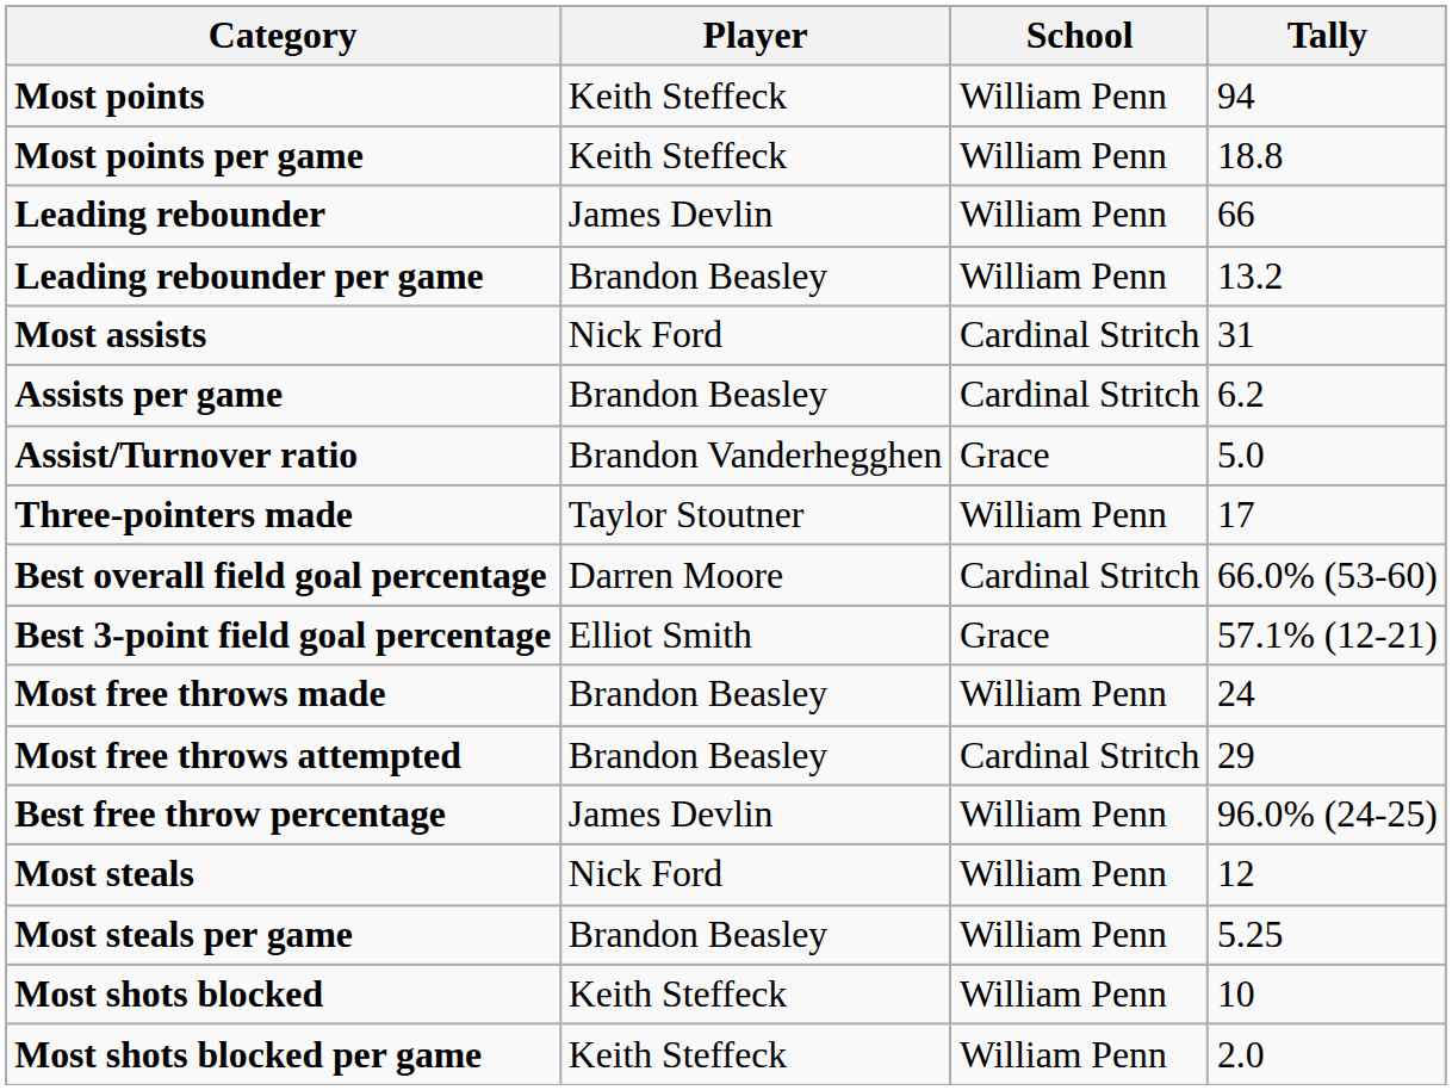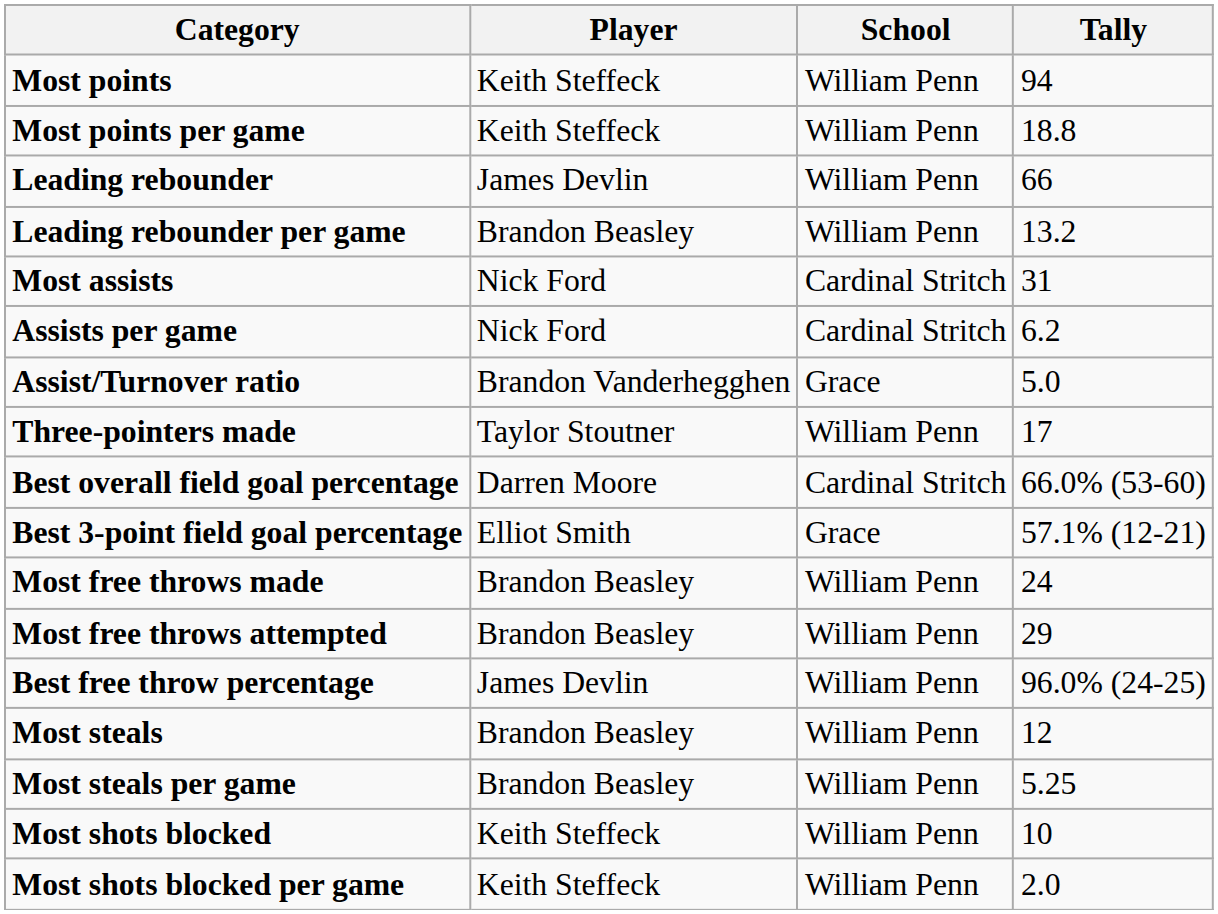 <table class="wikitable sortable">
 <tr>
 <th>Category</th>
 <th>Player</th>
 <th>School</th>
 <th>Tally</th>
 </tr>
 <tr>
 <td><strong>Most points</strong></td>
 <td>Keith Steffeck</td>
 <td>William Penn</td>
 <td>94</td>
 </tr>
 <tr>
 <td><strong>Most points per game</strong></td>
 <td>Keith Steffeck</td>
 <td>William Penn</td>
 <td>18.8</td>
 </tr>
 <tr>
 <td><strong>Leading rebounder</strong></td>
 <td>James Devlin</td>
 <td>William Penn</td>
 <td>66</td>
 </tr>
 <tr>
 <td><strong>Leading rebounder per game</strong></td>
 <td>Brandon Beasley</td>
 <td>William Penn</td>
 <td>13.2</td>
 </tr>
 <tr>
 <td><strong>Most assists</strong></td>
 <td>Nick Ford</td>
 <td>Cardinal Stritch</td>
 <td>31</td>
 </tr>
 <tr>
 <td><strong>Assists per game</strong></td>
-<td>Brandon Beasley</td>
+<td>Nick Ford</td>
 <td>Cardinal Stritch</td>
 <td>6.2</td>
 </tr>
 <tr>
 <td><strong>Assist/Turnover ratio</strong></td>
 <td>Brandon Vanderhegghen</td>
 <td>Grace</td>
 <td>5.0</td>
 </tr>
 <tr>
 <td><strong>Three-pointers made</strong></td>
 <td>Taylor Stoutner</td>
 <td>William Penn</td>
 <td>17</td>
 </tr>
 <tr>
 <td><strong>Best overall field goal percentage</strong></td>
 <td>Darren Moore</td>
 <td>Cardinal Stritch</td>
 <td>66.0% (53-60)</td>
 </tr>
 <tr>
 <td><strong>Best 3-point field goal percentage</strong></td>
 <td>Elliot Smith</td>
 <td>Grace</td>
 <td>57.1% (12-21)</td>
 </tr>
 <tr>
 <td><strong>Most free throws made</strong></td>
 <td>Brandon Beasley</td>
 <td>William Penn</td>
 <td>24</td>
 </tr>
 <tr>
 <td><strong>Most free throws attempted</strong></td>
 <td>Brandon Beasley</td>
-<td>Cardinal Stritch</td>
+<td>William Penn</td>
 <td>29</td>
 </tr>
 <tr>
 <td><strong>Best free throw percentage</strong></td>
 <td>James Devlin</td>
 <td>William Penn</td>
 <td>96.0% (24-25)</td>
 </tr>
 <tr>
 <td><strong>Most steals</strong></td>
-<td>Nick Ford</td>
+<td>Brandon Beasley</td>
 <td>William Penn</td>
 <td>12</td>
 </tr>
 <tr>
 <td><strong>Most steals per game</strong></td>
 <td>Brandon Beasley</td>
 <td>William Penn</td>
 <td>5.25</td>
 </tr>
 <tr>
 <td><strong>Most shots blocked</strong></td>
 <td>Keith Steffeck</td>
 <td>William Penn</td>
 <td>10</td>
 </tr>
 <tr>
 <td><strong>Most shots blocked per game</strong></td>
 <td>Keith Steffeck</td>
 <td>William Penn</td>
 <td>2.0</td>
 </tr>
 </table>
